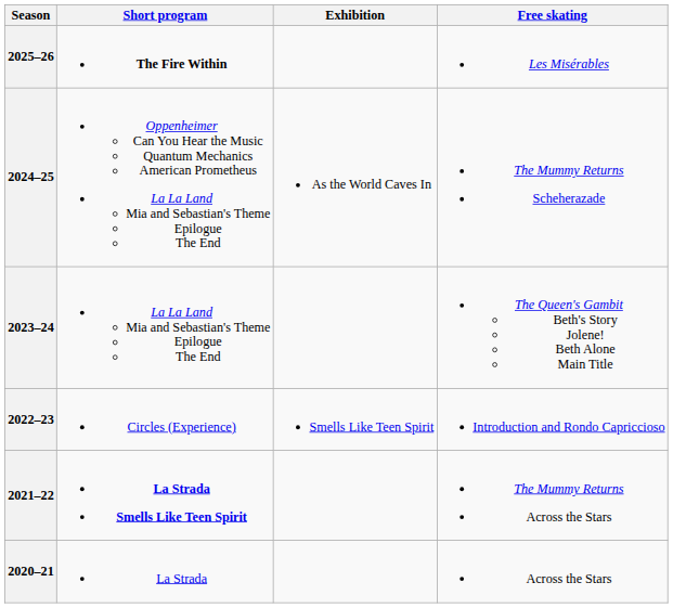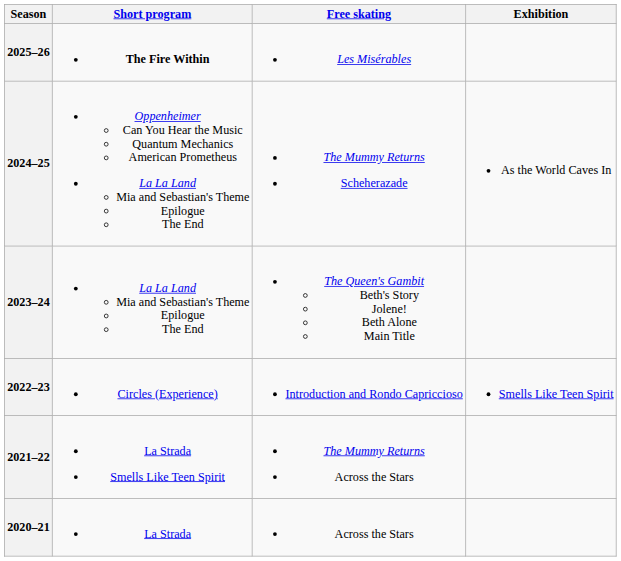 <table class=wikitable style=text-align:center>
 <tr>
 <th>Season</th>
 <th><a href='#'>Short program</a></th>
+<th><a href='#'>Free skating</a></th>
 <th>Exhibition</th>
-<th><a href='#'>Free skating</a></th>
 </tr>
 <tr>
 <th>2025–26 <br> </th>
 <td><strong><br><ul><li>The Fire Within <br> </li></ul></strong></td>
+<td><br><ul><li><em><a href='#'>Les Misérables</a></em> <br></li></ul></td>
 <td></td>
-<td><br><ul><li><em><a href='#'>Les Misérables</a></em> <br></li></ul></td>
 </tr>
 <tr>
 <th>2024–25 <br> </th>
 <td><br><ul><li><em><a href='#'>Oppenheimer</a></em><ul><li>Can You Hear the Music</li><li>Quantum Mechanics</li><li>American Prometheus <br> </li></ul></li></ul><ul><li><em><a href='#'>La La Land</a></em><ul><li>Mia and Sebastian's Theme</li><li>Epilogue</li><li>The End <br> </li></ul></li></ul></td>
+<td><br><ul><li><em><a href='#'>The Mummy Returns</a></em> <br></li></ul><ul><li><a href='#'>Scheherazade</a> <br></li></ul></td>
 <td><br><ul><li>As the World Caves In <br> </li></ul></td>
-<td><br><ul><li><em><a href='#'>The Mummy Returns</a></em> <br></li></ul><ul><li><a href='#'>Scheherazade</a> <br></li></ul></td>
 </tr>
 <tr>
 <th>2023–24 <br> </th>
 <td><br><ul><li><em><a href='#'>La La Land</a></em><ul><li>Mia and Sebastian's Theme</li><li>Epilogue</li><li>The End <br> </li></ul></li></ul></td>
+<td><br><ul><li><em><a href='#'>The Queen's Gambit</a></em><ul><li>Beth's Story</li><li>Jolene!</li><li>Beth Alone</li><li>Main Title <br></li></ul></li></ul></td>
 <td></td>
-<td><br><ul><li><em><a href='#'>The Queen's Gambit</a></em><ul><li>Beth's Story</li><li>Jolene!</li><li>Beth Alone</li><li>Main Title <br></li></ul></li></ul></td>
 </tr>
 <tr>
 <th>2022–23 <br> </th>
 <td><br><ul><li><a href='#'>Circles (Experience)</a> <br> </li></ul></td>
+<td><br><ul><li><a href='#'>Introduction and Rondo Capriccioso</a> <br></li></ul></td>
 <td><br><ul><li><a href='#'>Smells Like Teen Spirit</a> <br></li></ul></td>
-<td><br><ul><li><a href='#'>Introduction and Rondo Capriccioso</a> <br></li></ul></td>
 </tr>
 <tr>
 <th>2021–22 <br> </th>
-<td><strong><br><ul><li><a href='#'>La Strada</a> <br></li></ul><ul><li><a href='#'>Smells Like Teen Spirit</a><br></li></ul></strong></td>
+<td><br><ul><li><a href='#'>La Strada</a> <br></li></ul><ul><li><a href='#'>Smells Like Teen Spirit</a><br></li></ul></td>
+<td><br><ul><li><em><a href='#'>The Mummy Returns</a></em> <br></li></ul><ul><li>Across the Stars <br></li></ul></td>
 <td></td>
-<td><br><ul><li><em><a href='#'>The Mummy Returns</a></em> <br></li></ul><ul><li>Across the Stars <br></li></ul></td>
 </tr>
 <tr>
 <th>2020–21</th>
 <td><br><ul><li><a href='#'>La Strada</a> <br></li></ul></td>
+<td><br><ul><li>Across the Stars <br></li></ul></td>
 <td></td>
-<td><br><ul><li>Across the Stars <br></li></ul></td>
 </tr>
 </table>
